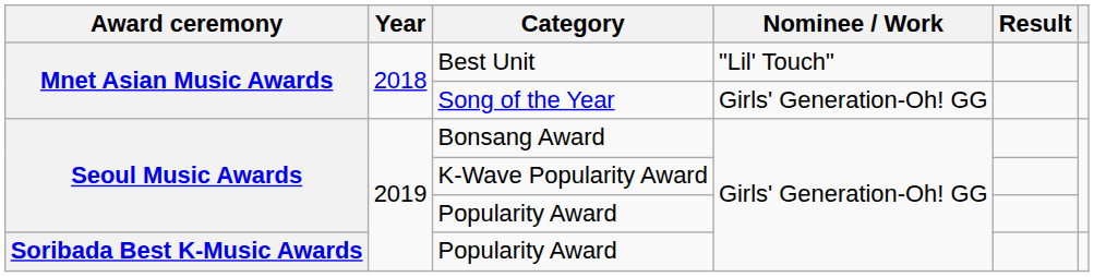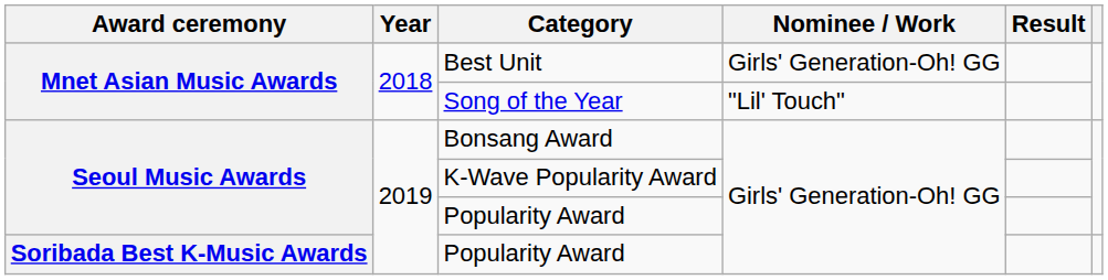 <table class="wikitable plainrowheaders sortable">
 <tr>
 <th scope="col">Award ceremony</th>
 <th scope="col">Year</th>
 <th scope="col">Category</th>
 <th scope="col">Nominee / Work</th>
 <th scope="col">Result</th>
 <th scope="col" class="unsortable"></th>
 </tr>
 <tr>
 <th scope="row" rowspan="2"><a href='#'>Mnet Asian Music Awards</a></th>
 <td rowspan="2" style="text-align:center"><a href='#'>2018</a></td>
 <td>Best Unit</td>
-<td>"Lil' Touch"</td>
+<td>Girls' Generation-Oh! GG</td>
 <td></td>
 <td rowspan="2" style="text-align:center"></td>
 </tr>
 <tr>
 <td><a href='#'>Song of the Year</a></td>
-<td>Girls' Generation-Oh! GG</td>
+<td>"Lil' Touch"</td>
 <td></td>
 </tr>
 <tr>
 <th scope="row" rowspan="3"><a href='#'>Seoul Music Awards</a></th>
 <td rowspan="4" style="text-align:center">2019</td>
 <td>Bonsang Award</td>
 <td rowspan="4">Girls' Generation-Oh! GG</td>
 <td></td>
 <td rowspan="3" style="text-align:center"></td>
 </tr>
 <tr>
 <td>K-Wave Popularity Award</td>
 <td></td>
 </tr>
 <tr>
 <td>Popularity Award</td>
 <td></td>
 </tr>
 <tr>
 <th scope="row"><a href='#'>Soribada Best K-Music Awards</a></th>
 <td>Popularity Award</td>
 <td></td>
 <td style="text-align:center"></td>
 </tr>
 </table>
